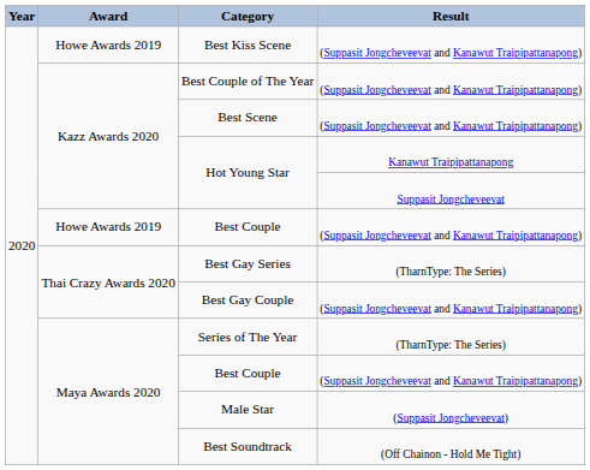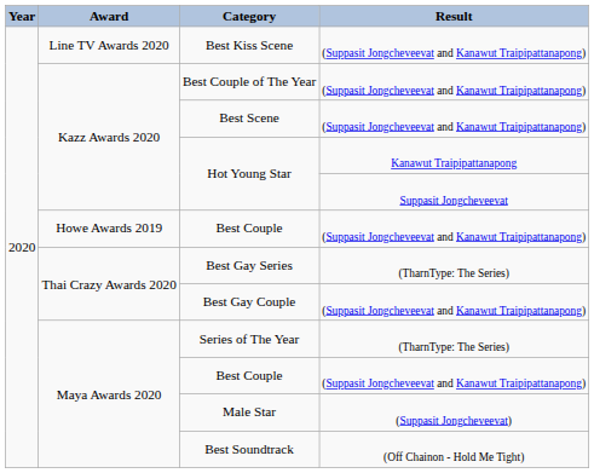 <table class="wikitable plainrowheaders" style="text-align:center;" border="1">
 <tr>
 <th style="background:#B0C4DE;">Year</th>
 <th style="background:#B0C4DE;">Award</th>
 <th style="background:#B0C4DE;">Category</th>
 <th style="background:#B0C4DE;">Result</th>
 </tr>
 <tr>
 <td rowspan = "12">2020</td>
-<td>Howe Awards 2019</td>
+<td>Line TV Awards 2020</td>
 <td>Best Kiss Scene</td>
 <td><br><small>(<a href='#'>Suppasit Jongcheveevat</a> and <a href='#'>Kanawut Traipipattanapong</a>)</small></td>
 </tr>
 <tr>
 <td rowspan = "4">Kazz Awards 2020</td>
 <td>Best Couple of The Year</td>
 <td><br><small>(<a href='#'>Suppasit Jongcheveevat</a> and <a href='#'>Kanawut Traipipattanapong</a>)</small></td>
 </tr>
 <tr>
 <td>Best Scene</td>
 <td><br><small>(<a href='#'>Suppasit Jongcheveevat</a> and <a href='#'>Kanawut Traipipattanapong</a>)</small></td>
 </tr>
 <tr>
 <td rowspan = "2">Hot Young Star</td>
 <td><br><small><a href='#'>Kanawut Traipipattanapong</a></small></td>
 </tr>
 <tr>
 <td><br><small><a href='#'>Suppasit Jongcheveevat</a></small></td>
 </tr>
 <tr>
 <td>Howe Awards 2019</td>
 <td>Best Couple</td>
 <td><br><small>(<a href='#'>Suppasit Jongcheveevat</a> and <a href='#'>Kanawut Traipipattanapong</a>)</small></td>
 </tr>
 <tr>
 <td rowspan = "2">Thai Crazy Awards 2020</td>
 <td>Best Gay Series</td>
 <td> <br><small>(TharnType: The Series)</small></td>
 </tr>
 <tr>
 <td>Best Gay Couple</td>
 <td> <br><small>(<a href='#'>Suppasit Jongcheveevat</a> and <a href='#'>Kanawut Traipipattanapong</a>)</small></td>
 </tr>
 <tr>
 <td rowspan = "4">Maya Awards 2020</td>
 <td>Series of The Year</td>
 <td><br><small>(TharnType: The Series)</small></td>
 </tr>
 <tr>
 <td>Best Couple</td>
 <td><br><small>(<a href='#'>Suppasit Jongcheveevat</a> and <a href='#'>Kanawut Traipipattanapong</a>)</small></td>
 </tr>
 <tr>
 <td>Male Star</td>
 <td><br><small>(<a href='#'>Suppasit Jongcheveevat</a>)</small></td>
 </tr>
 <tr>
 <td>Best Soundtrack</td>
 <td><br><small>(Off Chainon - Hold Me Tight)</small></td>
 </tr>
 </table>
